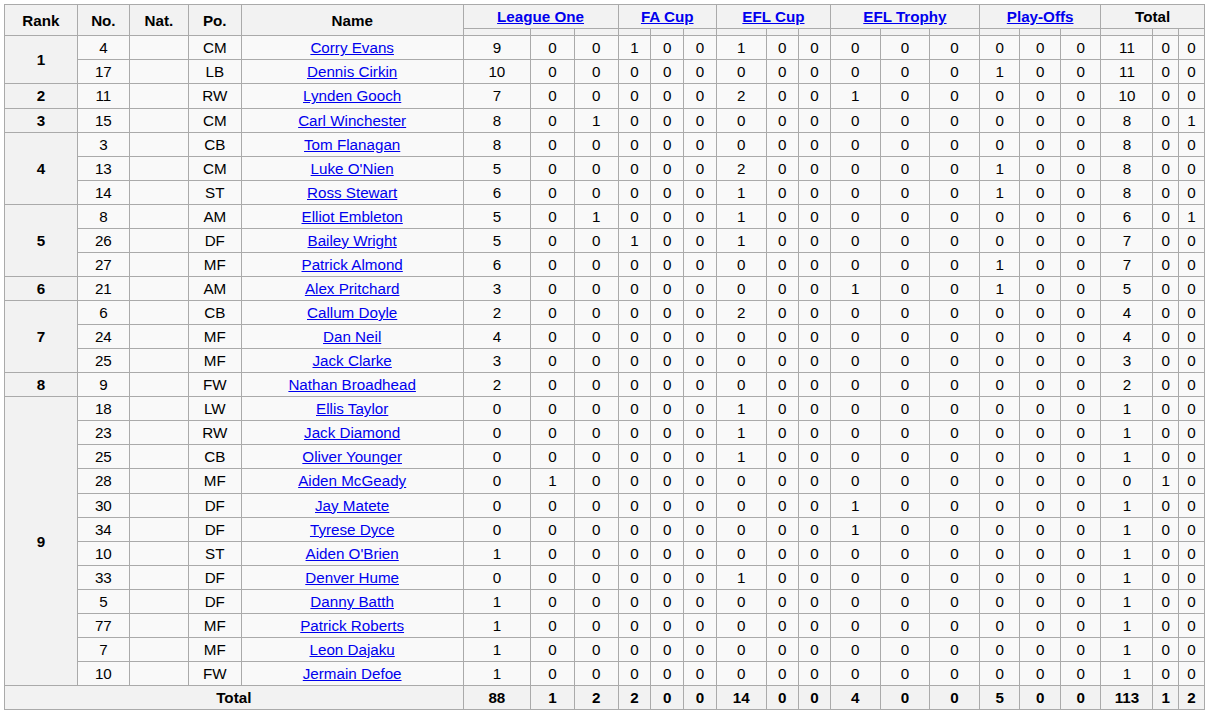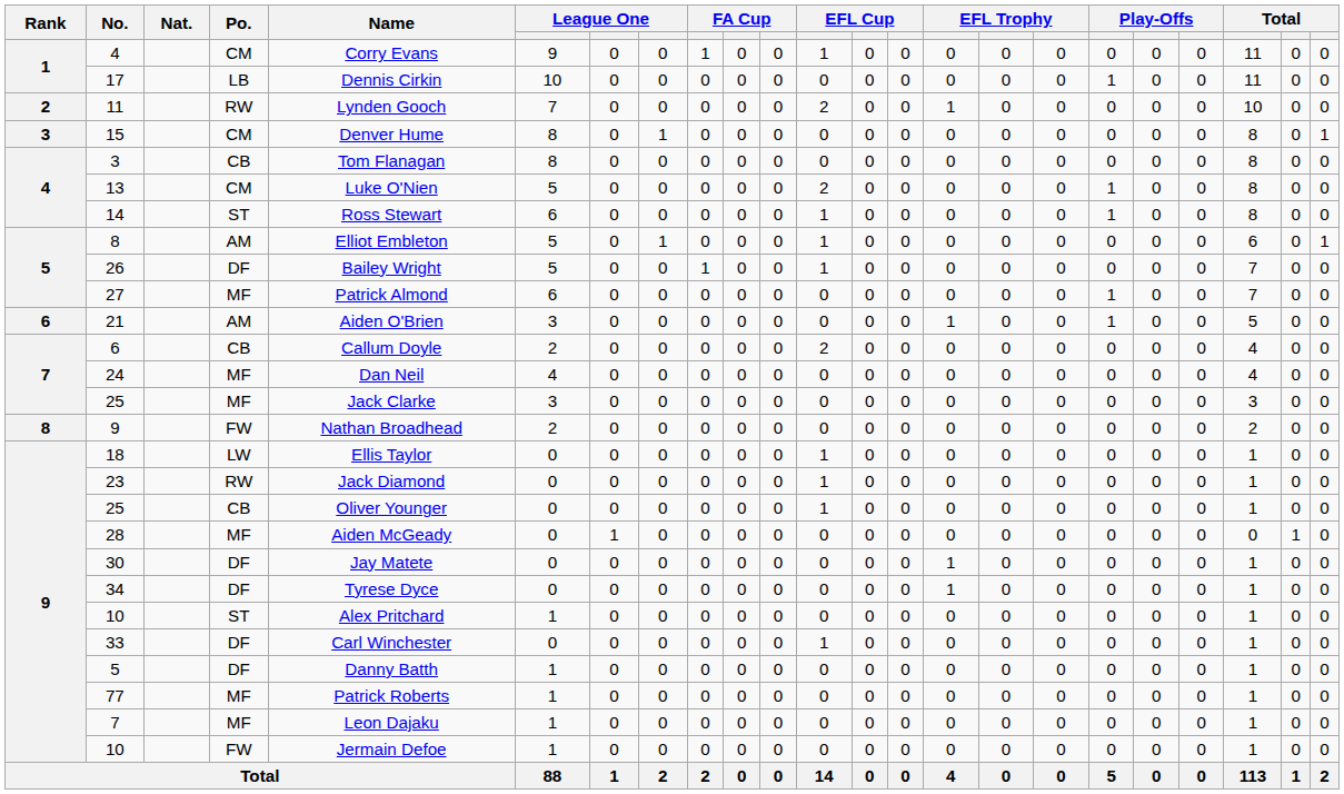 <table class="wikitable" style="text-align:center; font-size:95%; width:95%;">
 <tr>
 <th rowspan=2>Rank</th>
 <th rowspan=2>No.</th>
 <th rowspan=2>Nat.</th>
 <th rowspan=2>Po.</th>
 <th rowspan=2>Name</th>
 <th colspan=3><a href='#'>League One</a></th>
 <th colspan=3><a href='#'>FA Cup</a></th>
 <th colspan=3><a href='#'>EFL Cup</a></th>
 <th colspan=3><a href='#'>EFL Trophy</a></th>
 <th colspan=3><a href='#'>Play-Offs</a></th>
 <th colspan=3>Total</th>
 </tr>
 <tr>
 <th></th>
 <th></th>
 <th></th>
 <th></th>
 <th></th>
 <th></th>
 <th></th>
 <th></th>
 <th></th>
 <th></th>
 <th></th>
 <th></th>
 <th></th>
 <th></th>
 <th></th>
 <th></th>
 <th></th>
 <th></th>
 </tr>
 <tr>
 <th rowspan=2>1</th>
 <td>4</td>
 <td></td>
 <td>CM</td>
 <td><a href='#'>Corry Evans</a></td>
 <td>9</td>
 <td>0</td>
 <td>0</td>
 <td>1</td>
 <td>0</td>
 <td>0</td>
 <td>1</td>
 <td>0</td>
 <td>0</td>
 <td>0</td>
 <td>0</td>
 <td>0</td>
 <td>0</td>
 <td>0</td>
 <td>0</td>
 <td>11</td>
 <td>0</td>
 <td>0</td>
 </tr>
 <tr>
 <td>17</td>
 <td></td>
 <td>LB</td>
 <td><a href='#'>Dennis Cirkin</a></td>
 <td>10</td>
 <td>0</td>
 <td>0</td>
 <td>0</td>
 <td>0</td>
 <td>0</td>
 <td>0</td>
 <td>0</td>
 <td>0</td>
 <td>0</td>
 <td>0</td>
 <td>0</td>
 <td>1</td>
 <td>0</td>
 <td>0</td>
 <td>11</td>
 <td>0</td>
 <td>0</td>
 </tr>
 <tr>
 <th rowspan=1>2</th>
 <td>11</td>
 <td></td>
 <td>RW</td>
 <td><a href='#'>Lynden Gooch</a></td>
 <td>7</td>
 <td>0</td>
 <td>0</td>
 <td>0</td>
 <td>0</td>
 <td>0</td>
 <td>2</td>
 <td>0</td>
 <td>0</td>
 <td>1</td>
 <td>0</td>
 <td>0</td>
 <td>0</td>
 <td>0</td>
 <td>0</td>
 <td>10</td>
 <td>0</td>
 <td>0</td>
 </tr>
 <tr>
 <th rowspan=1>3</th>
 <td>15</td>
 <td></td>
 <td>CM</td>
-<td><a href='#'>Carl Winchester</a></td>
+<td><a href='#'>Denver Hume</a></td>
 <td>8</td>
 <td>0</td>
 <td>1</td>
 <td>0</td>
 <td>0</td>
 <td>0</td>
 <td>0</td>
 <td>0</td>
 <td>0</td>
 <td>0</td>
 <td>0</td>
 <td>0</td>
 <td>0</td>
 <td>0</td>
 <td>0</td>
 <td>8</td>
 <td>0</td>
 <td>1</td>
 </tr>
 <tr>
 <th rowspan=3>4</th>
 <td>3</td>
 <td></td>
 <td>CB</td>
 <td><a href='#'>Tom Flanagan</a></td>
 <td>8</td>
 <td>0</td>
 <td>0</td>
 <td>0</td>
 <td>0</td>
 <td>0</td>
 <td>0</td>
 <td>0</td>
 <td>0</td>
 <td>0</td>
 <td>0</td>
 <td>0</td>
 <td>0</td>
 <td>0</td>
 <td>0</td>
 <td>8</td>
 <td>0</td>
 <td>0</td>
 </tr>
 <tr>
 <td>13</td>
 <td></td>
 <td>CM</td>
 <td><a href='#'>Luke O'Nien</a></td>
 <td>5</td>
 <td>0</td>
 <td>0</td>
 <td>0</td>
 <td>0</td>
 <td>0</td>
 <td>2</td>
 <td>0</td>
 <td>0</td>
 <td>0</td>
 <td>0</td>
 <td>0</td>
 <td>1</td>
 <td>0</td>
 <td>0</td>
 <td>8</td>
 <td>0</td>
 <td>0</td>
 </tr>
 <tr>
 <td>14</td>
 <td></td>
 <td>ST</td>
 <td><a href='#'>Ross Stewart</a></td>
 <td>6</td>
 <td>0</td>
 <td>0</td>
 <td>0</td>
 <td>0</td>
 <td>0</td>
 <td>1</td>
 <td>0</td>
 <td>0</td>
 <td>0</td>
 <td>0</td>
 <td>0</td>
 <td>1</td>
 <td>0</td>
 <td>0</td>
 <td>8</td>
 <td>0</td>
 <td>0</td>
 </tr>
 <tr>
 <th rowspan=3>5</th>
 <td>8</td>
 <td></td>
 <td>AM</td>
 <td><a href='#'>Elliot Embleton</a></td>
 <td>5</td>
 <td>0</td>
 <td>1</td>
 <td>0</td>
 <td>0</td>
 <td>0</td>
 <td>1</td>
 <td>0</td>
 <td>0</td>
 <td>0</td>
 <td>0</td>
 <td>0</td>
 <td>0</td>
 <td>0</td>
 <td>0</td>
 <td>6</td>
 <td>0</td>
 <td>1</td>
 </tr>
 <tr>
 <td>26</td>
 <td></td>
 <td>DF</td>
 <td><a href='#'>Bailey Wright</a></td>
 <td>5</td>
 <td>0</td>
 <td>0</td>
 <td>1</td>
 <td>0</td>
 <td>0</td>
 <td>1</td>
 <td>0</td>
 <td>0</td>
 <td>0</td>
 <td>0</td>
 <td>0</td>
 <td>0</td>
 <td>0</td>
 <td>0</td>
 <td>7</td>
 <td>0</td>
 <td>0</td>
 </tr>
 <tr>
 <td>27</td>
 <td></td>
 <td>MF</td>
 <td><a href='#'>Patrick Almond</a></td>
 <td>6</td>
 <td>0</td>
 <td>0</td>
 <td>0</td>
 <td>0</td>
 <td>0</td>
 <td>0</td>
 <td>0</td>
 <td>0</td>
 <td>0</td>
 <td>0</td>
 <td>0</td>
 <td>1</td>
 <td>0</td>
 <td>0</td>
 <td>7</td>
 <td>0</td>
 <td>0</td>
 </tr>
 <tr>
 <th rowspan=1>6</th>
 <td>21</td>
 <td></td>
 <td>AM</td>
-<td><a href='#'>Alex Pritchard</a></td>
+<td><a href='#'>Aiden O'Brien</a></td>
 <td>3</td>
 <td>0</td>
 <td>0</td>
 <td>0</td>
 <td>0</td>
 <td>0</td>
 <td>0</td>
 <td>0</td>
 <td>0</td>
 <td>1</td>
 <td>0</td>
 <td>0</td>
 <td>1</td>
 <td>0</td>
 <td>0</td>
 <td>5</td>
 <td>0</td>
 <td>0</td>
 </tr>
 <tr>
 <th rowspan=3>7</th>
 <td>6</td>
 <td></td>
 <td>CB</td>
 <td><a href='#'>Callum Doyle</a></td>
 <td>2</td>
 <td>0</td>
 <td>0</td>
 <td>0</td>
 <td>0</td>
 <td>0</td>
 <td>2</td>
 <td>0</td>
 <td>0</td>
 <td>0</td>
 <td>0</td>
 <td>0</td>
 <td>0</td>
 <td>0</td>
 <td>0</td>
 <td>4</td>
 <td>0</td>
 <td>0</td>
 </tr>
 <tr>
 <td>24</td>
 <td></td>
 <td>MF</td>
 <td><a href='#'>Dan Neil</a></td>
 <td>4</td>
 <td>0</td>
 <td>0</td>
 <td>0</td>
 <td>0</td>
 <td>0</td>
 <td>0</td>
 <td>0</td>
 <td>0</td>
 <td>0</td>
 <td>0</td>
 <td>0</td>
 <td>0</td>
 <td>0</td>
 <td>0</td>
 <td>4</td>
 <td>0</td>
 <td>0</td>
 </tr>
 <tr>
 <td>25</td>
 <td></td>
 <td>MF</td>
 <td><a href='#'>Jack Clarke</a></td>
 <td>3</td>
 <td>0</td>
 <td>0</td>
 <td>0</td>
 <td>0</td>
 <td>0</td>
 <td>0</td>
 <td>0</td>
 <td>0</td>
 <td>0</td>
 <td>0</td>
 <td>0</td>
 <td>0</td>
 <td>0</td>
 <td>0</td>
 <td>3</td>
 <td>0</td>
 <td>0</td>
 </tr>
 <tr>
 <th rowspan=1>8</th>
 <td>9</td>
 <td></td>
 <td>FW</td>
 <td><a href='#'>Nathan Broadhead</a></td>
 <td>2</td>
 <td>0</td>
 <td>0</td>
 <td>0</td>
 <td>0</td>
 <td>0</td>
 <td>0</td>
 <td>0</td>
 <td>0</td>
 <td>0</td>
 <td>0</td>
 <td>0</td>
 <td>0</td>
 <td>0</td>
 <td>0</td>
 <td>2</td>
 <td>0</td>
 <td>0</td>
 </tr>
 <tr>
 <th rowspan=12>9</th>
 <td>18</td>
 <td></td>
 <td>LW</td>
 <td><a href='#'>Ellis Taylor</a></td>
 <td>0</td>
 <td>0</td>
 <td>0</td>
 <td>0</td>
 <td>0</td>
 <td>0</td>
 <td>1</td>
 <td>0</td>
 <td>0</td>
 <td>0</td>
 <td>0</td>
 <td>0</td>
 <td>0</td>
 <td>0</td>
 <td>0</td>
 <td>1</td>
 <td>0</td>
 <td>0</td>
 </tr>
 <tr>
 <td>23</td>
 <td></td>
 <td>RW</td>
 <td><a href='#'>Jack Diamond</a></td>
 <td>0</td>
 <td>0</td>
 <td>0</td>
 <td>0</td>
 <td>0</td>
 <td>0</td>
 <td>1</td>
 <td>0</td>
 <td>0</td>
 <td>0</td>
 <td>0</td>
 <td>0</td>
 <td>0</td>
 <td>0</td>
 <td>0</td>
 <td>1</td>
 <td>0</td>
 <td>0</td>
 </tr>
 <tr>
 <td>25</td>
 <td></td>
 <td>CB</td>
 <td><a href='#'>Oliver Younger</a></td>
 <td>0</td>
 <td>0</td>
 <td>0</td>
 <td>0</td>
 <td>0</td>
 <td>0</td>
 <td>1</td>
 <td>0</td>
 <td>0</td>
 <td>0</td>
 <td>0</td>
 <td>0</td>
 <td>0</td>
 <td>0</td>
 <td>0</td>
 <td>1</td>
 <td>0</td>
 <td>0</td>
 </tr>
 <tr>
 <td>28</td>
 <td></td>
 <td>MF</td>
 <td><a href='#'>Aiden McGeady</a></td>
 <td>0</td>
 <td>1</td>
 <td>0</td>
 <td>0</td>
 <td>0</td>
 <td>0</td>
 <td>0</td>
 <td>0</td>
 <td>0</td>
 <td>0</td>
 <td>0</td>
 <td>0</td>
 <td>0</td>
 <td>0</td>
 <td>0</td>
 <td>0</td>
 <td>1</td>
 <td>0</td>
 </tr>
 <tr>
 <td>30</td>
 <td></td>
 <td>DF</td>
 <td><a href='#'>Jay Matete</a></td>
 <td>0</td>
 <td>0</td>
 <td>0</td>
 <td>0</td>
 <td>0</td>
 <td>0</td>
 <td>0</td>
 <td>0</td>
 <td>0</td>
 <td>1</td>
 <td>0</td>
 <td>0</td>
 <td>0</td>
 <td>0</td>
 <td>0</td>
 <td>1</td>
 <td>0</td>
 <td>0</td>
 </tr>
 <tr>
 <td>34</td>
 <td></td>
 <td>DF</td>
 <td><a href='#'>Tyrese Dyce</a></td>
 <td>0</td>
 <td>0</td>
 <td>0</td>
 <td>0</td>
 <td>0</td>
 <td>0</td>
 <td>0</td>
 <td>0</td>
 <td>0</td>
 <td>1</td>
 <td>0</td>
 <td>0</td>
 <td>0</td>
 <td>0</td>
 <td>0</td>
 <td>1</td>
 <td>0</td>
 <td>0</td>
 </tr>
 <tr>
 <td>10</td>
 <td></td>
 <td>ST</td>
-<td><a href='#'>Aiden O'Brien</a></td>
+<td><a href='#'>Alex Pritchard</a></td>
 <td>1</td>
 <td>0</td>
 <td>0</td>
 <td>0</td>
 <td>0</td>
 <td>0</td>
 <td>0</td>
 <td>0</td>
 <td>0</td>
 <td>0</td>
 <td>0</td>
 <td>0</td>
 <td>0</td>
 <td>0</td>
 <td>0</td>
 <td>1</td>
 <td>0</td>
 <td>0</td>
 </tr>
 <tr>
 <td>33</td>
 <td></td>
 <td>DF</td>
-<td><a href='#'>Denver Hume</a></td>
+<td><a href='#'>Carl Winchester</a></td>
 <td>0</td>
 <td>0</td>
 <td>0</td>
 <td>0</td>
 <td>0</td>
 <td>0</td>
 <td>1</td>
 <td>0</td>
 <td>0</td>
 <td>0</td>
 <td>0</td>
 <td>0</td>
 <td>0</td>
 <td>0</td>
 <td>0</td>
 <td>1</td>
 <td>0</td>
 <td>0</td>
 </tr>
 <tr>
 <td>5</td>
 <td></td>
 <td>DF</td>
 <td><a href='#'>Danny Batth</a></td>
 <td>1</td>
 <td>0</td>
 <td>0</td>
 <td>0</td>
 <td>0</td>
 <td>0</td>
 <td>0</td>
 <td>0</td>
 <td>0</td>
 <td>0</td>
 <td>0</td>
 <td>0</td>
 <td>0</td>
 <td>0</td>
 <td>0</td>
 <td>1</td>
 <td>0</td>
 <td>0</td>
 </tr>
 <tr>
 <td>77</td>
 <td></td>
 <td>MF</td>
 <td><a href='#'>Patrick Roberts</a></td>
 <td>1</td>
 <td>0</td>
 <td>0</td>
 <td>0</td>
 <td>0</td>
 <td>0</td>
 <td>0</td>
 <td>0</td>
 <td>0</td>
 <td>0</td>
 <td>0</td>
 <td>0</td>
 <td>0</td>
 <td>0</td>
 <td>0</td>
 <td>1</td>
 <td>0</td>
 <td>0</td>
 </tr>
 <tr>
 <td>7</td>
 <td></td>
 <td>MF</td>
 <td><a href='#'>Leon Dajaku</a></td>
 <td>1</td>
 <td>0</td>
 <td>0</td>
 <td>0</td>
 <td>0</td>
 <td>0</td>
 <td>0</td>
 <td>0</td>
 <td>0</td>
 <td>0</td>
 <td>0</td>
 <td>0</td>
 <td>0</td>
 <td>0</td>
 <td>0</td>
 <td>1</td>
 <td>0</td>
 <td>0</td>
 </tr>
 <tr>
 <td>10</td>
 <td></td>
 <td>FW</td>
 <td><a href='#'>Jermain Defoe</a></td>
 <td>1</td>
 <td>0</td>
 <td>0</td>
 <td>0</td>
 <td>0</td>
 <td>0</td>
 <td>0</td>
 <td>0</td>
 <td>0</td>
 <td>0</td>
 <td>0</td>
 <td>0</td>
 <td>0</td>
 <td>0</td>
 <td>0</td>
 <td>1</td>
 <td>0</td>
 <td>0</td>
 </tr>
 <tr>
 <th colspan=5>Total</th>
 <th>88</th>
 <th>1</th>
 <th>2</th>
 <th>2</th>
 <th>0</th>
 <th>0</th>
 <th>14</th>
 <th>0</th>
 <th>0</th>
 <th>4</th>
 <th>0</th>
 <th>0</th>
 <th>5</th>
 <th>0</th>
 <th>0</th>
 <th>113</th>
 <th>1</th>
 <th>2</th>
 </tr>
 </table>
